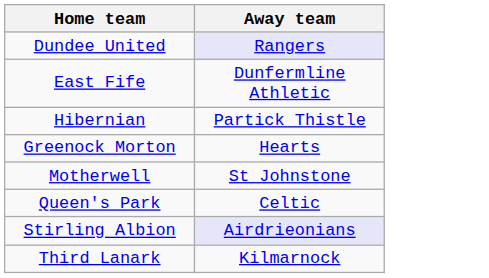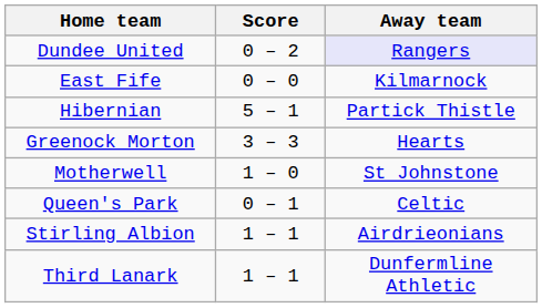 <table class="wikitable" style="text-align: center">
 <tr>
 <th width=140>Home team</th>
+<th width=70>Score</th>
 <th width=140>Away team</th>
 </tr>
 <tr>
 <td><a href='#'>Dundee United</a></td>
+<td>0 – 2</td>
 <td style="background: lavender;"><a href='#'>Rangers</a></td>
 </tr>
 <tr>
 <td><a href='#'>East Fife</a></td>
-<td><a href='#'>Dunfermline Athletic</a></td>
+<td>0 – 0</td>
+<td><a href='#'>Kilmarnock</a></td>
 </tr>
 <tr>
 <td><a href='#'>Hibernian</a></td>
+<td>5 – 1</td>
 <td><a href='#'>Partick Thistle</a></td>
 </tr>
 <tr>
 <td><a href='#'>Greenock Morton</a></td>
+<td>3 – 3</td>
 <td><a href='#'>Hearts</a></td>
 </tr>
 <tr>
 <td><a href='#'>Motherwell</a></td>
+<td>1 – 0</td>
 <td><a href='#'>St Johnstone</a></td>
 </tr>
 <tr>
 <td><a href='#'>Queen's Park</a></td>
+<td>0 – 1</td>
 <td><a href='#'>Celtic</a></td>
 </tr>
 <tr>
 <td><a href='#'>Stirling Albion</a></td>
-<td style="background: lavender;"><a href='#'>Airdrieonians</a></td>
+<td>1 – 1</td>
+<td><a href='#'>Airdrieonians</a></td>
 </tr>
 <tr>
 <td><a href='#'>Third Lanark</a></td>
-<td><a href='#'>Kilmarnock</a></td>
+<td>1 – 1</td>
+<td><a href='#'>Dunfermline Athletic</a></td>
 </tr>
 </table>
